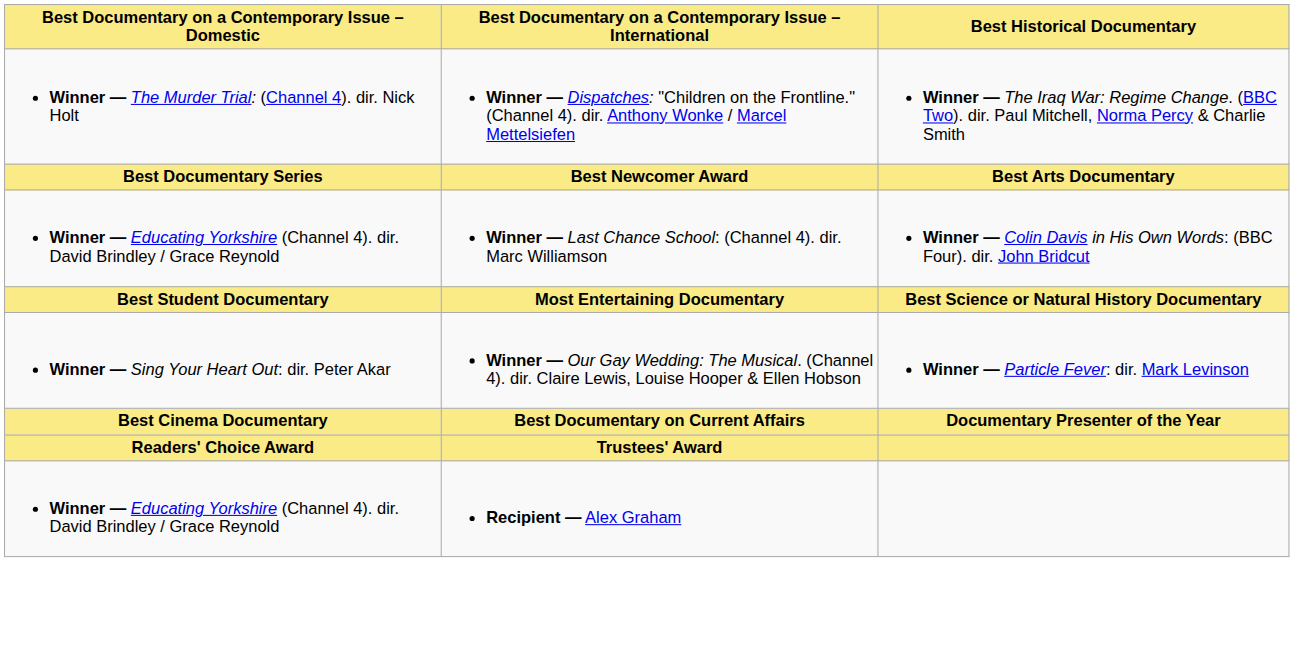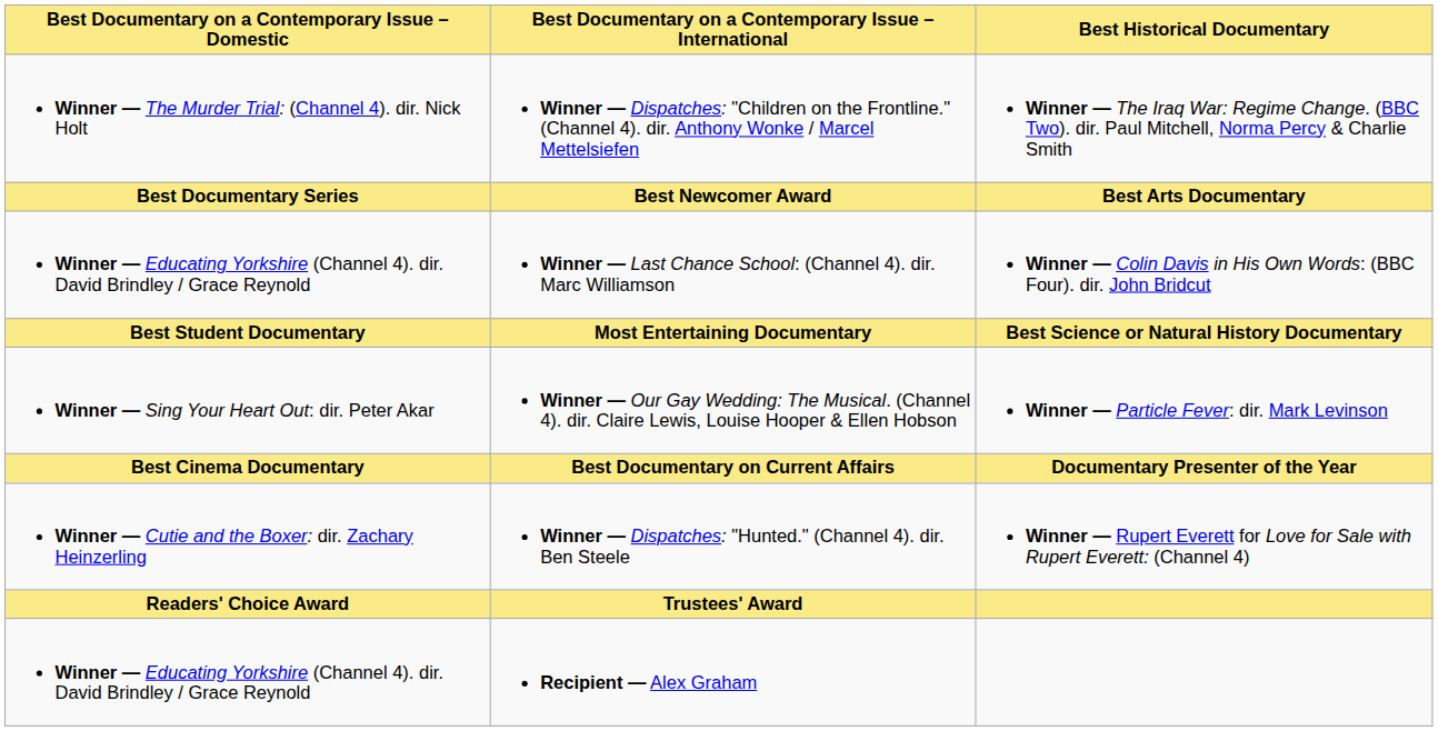 <table class="wikitable" style="font-size:100%">
 <tr>
 <th style="background:#FAEB86;" width="34%"><strong>Best Documentary on a Contemporary Issue – Domestic</strong></th>
 <th style="background:#FAEB86;" width="33%"><strong>Best Documentary on a Contemporary Issue – International</strong></th>
 <th style="background:#FAEB86;" width="33%"><strong>Best Historical Documentary</strong></th>
 </tr>
 <tr>
 <td style="vertical-align:top"><br><ul><li><strong>Winner —</strong> <em><a href='#'>The Murder Trial</a>:</em> (<a href='#'>Channel 4</a>). dir. Nick Holt</li></ul></td>
 <td style="vertical-align:top"><br><ul><li><strong>Winner —</strong> <em><a href='#'>Dispatches</a>:</em> "Children on the Frontline." (Channel 4). dir. <a href='#'>Anthony Wonke</a> / <a href='#'>Marcel Mettelsiefen</a></li></ul></td>
 <td style="vertical-align:top"><br><ul><li><strong>Winner —</strong> <em>The Iraq War: Regime Change</em>. (<a href='#'>BBC Two</a>). dir. Paul Mitchell, <a href='#'>Norma Percy</a> & Charlie Smith</li></ul></td>
 </tr>
 <tr>
 <th style="background:#FAEB86;" width="34%"><strong>Best Documentary Series</strong></th>
 <th style="background:#FAEB86;" width="33%"><strong>Best Newcomer Award</strong></th>
 <th style="background:#FAEB86;" width="33%"><strong>Best Arts Documentary</strong></th>
 </tr>
 <tr>
 <td style="vertical-align:top"><br><ul><li><strong>Winner —</strong> <em><a href='#'>Educating Yorkshire</a></em> (Channel 4). dir. David Brindley / Grace Reynold</li></ul></td>
 <td style="vertical-align:top"><br><ul><li><strong>Winner —</strong> <em>Last Chance School</em>: (Channel 4). dir. Marc Williamson</li></ul></td>
 <td style="vertical-align:top"><br><ul><li><strong>Winner —</strong> <em><a href='#'>Colin Davis</a> in His Own Words</em>: (BBC Four). dir. <a href='#'>John Bridcut</a></li></ul></td>
 </tr>
 <tr>
 <th style="background:#FAEB86;" width="34%"><strong>Best Student Documentary</strong></th>
 <th style="background:#FAEB86;" width="34%"><strong>Most Entertaining Documentary</strong></th>
 <th style="background:#FAEB86;" width="34%">Best Science or Natural History Documentary</th>
 </tr>
 <tr>
 <td><br><ul><li><strong>Winner —</strong> <em>Sing Your Heart Out</em>: dir. Peter Akar</li></ul></td>
 <td><br><ul><li><strong>Winner —</strong> <em>Our Gay Wedding: The Musical</em>. (Channel 4). dir. Claire Lewis, Louise Hooper & Ellen Hobson</li></ul></td>
 <td><br><ul><li><strong>Winner —</strong> <em><a href='#'>Particle Fever</a></em>: dir. <a href='#'>Mark Levinson</a></li></ul></td>
 </tr>
 <tr>
 <th style="background:#FAEB86;" width="34%"><strong>Best Cinema Documentary</strong></th>
 <th style="background:#FAEB86;" width="34%">Best Documentary on Current Affairs</th>
 <th style="background:#FAEB86;" width="34%">Documentary Presenter of the Year</th>
 </tr>
 <tr>
+<td><br><ul><li><strong>Winner —</strong> <em><a href='#'>Cutie and the Boxer</a>:</em> dir. <a href='#'>Zachary Heinzerling</a></li></ul></td>
+<td><br><ul><li><strong>Winner —</strong> <a href='#'><em>Dispatches</em></a><em>:</em> "Hunted." (Channel 4). dir. Ben Steele</li></ul></td>
+<td><br><ul><li><strong>Winner —</strong> <a href='#'>Rupert Everett</a> for <em>Love for Sale with Rupert Everett:</em> (Channel 4)</li></ul></td>
+</tr>
+<tr>
 <th style="background:#FAEB86;" width="34%"><strong>Readers' Choice Award</strong></th>
 <th style="background:#FAEB86;" width="34%"><strong>Trustees' Award</strong></th>
 <td style="background:#FAEB86;" width="34%"></td>
 </tr>
 <tr>
 <td><br><ul><li><strong>Winner —</strong> <em><a href='#'>Educating Yorkshire</a></em> (Channel 4). dir. David Brindley / Grace Reynold</li></ul></td>
 <td><br><ul><li><strong>Recipient —</strong> <a href='#'>Alex Graham</a></li></ul></td>
 <td></td>
 </tr>
 </table>
